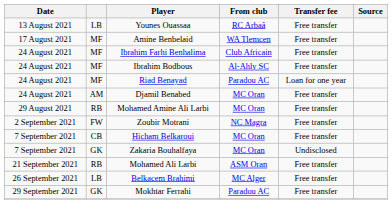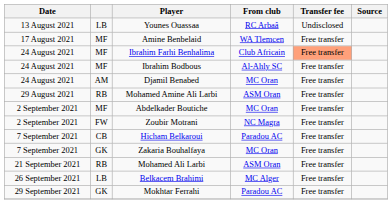 <table class="wikitable sortable" style="width:70%; text-align:center; font-size:85%; text-align:centre;">
 <tr>
 <th>Date</th>
 <th></th>
 <th>Player</th>
 <th>From club</th>
 <th>Transfer fee</th>
 <th>Source</th>
 </tr>
 <tr>
 <td>13 August 2021</td>
 <td>LB</td>
 <td> Younes Ouassaa</td>
 <td><a href='#'>RC Arbaâ</a></td>
-<td>Free transfer</td>
+<td>Undisclosed</td>
 <td></td>
 </tr>
 <tr>
 <td>17 August 2021</td>
 <td>MF</td>
 <td> Amine Benbelaid</td>
 <td><a href='#'>WA Tlemcen</a></td>
 <td>Free transfer</td>
 <td></td>
 </tr>
 <tr>
 <td>24 August 2021</td>
 <td>MF</td>
 <td> <a href='#'>Ibrahim Farhi Benhalima</a></td>
 <td><a href='#'>Club Africain</a></td>
-<td>Free transfer</td>
+<td style="background: lightsalmon;">Free transfer</td>
 <td></td>
 </tr>
 <tr>
 <td>24 August 2021</td>
 <td>MF</td>
 <td> Ibrahim Bodbous</td>
 <td> <a href='#'>Al-Ahly SC</a></td>
 <td>Free transfer</td>
-<td></td>
-</tr>
-<tr>
-<td>24 August 2021</td>
-<td>MF</td>
-<td> <a href='#'>Riad Benayad</a></td>
-<td><a href='#'>Paradou AC</a></td>
-<td>Loan for one year</td>
 <td></td>
 </tr>
 <tr>
 <td>24 August 2021</td>
 <td>AM</td>
 <td> Djamil Benabed</td>
 <td><a href='#'>MC Oran</a></td>
 <td>Free transfer</td>
 <td></td>
 </tr>
 <tr>
 <td>29 August 2021</td>
 <td>RB</td>
 <td> Mohamed Amine Ali Larbi</td>
+<td><a href='#'>ASM Oran</a></td>
+<td>Free transfer</td>
+<td></td>
+</tr>
+<tr>
+<td>2 September 2021</td>
+<td>MF</td>
+<td> Abdelkader Boutiche</td>
 <td><a href='#'>MC Oran</a></td>
 <td>Free transfer</td>
 <td></td>
 </tr>
 <tr>
 <td>2 September 2021</td>
 <td>FW</td>
 <td> Zoubir Motrani</td>
 <td><a href='#'>NC Magra</a></td>
 <td>Free transfer</td>
 <td></td>
 </tr>
 <tr>
 <td>7 September 2021</td>
 <td>CB</td>
 <td> <a href='#'>Hicham Belkaroui</a></td>
-<td><a href='#'>MC Oran</a></td>
+<td><a href='#'>Paradou AC</a></td>
 <td>Free transfer</td>
 <td></td>
 </tr>
 <tr>
 <td>7 September 2021</td>
 <td>GK</td>
 <td> Zakaria Bouhalfaya</td>
 <td><a href='#'>MC Oran</a></td>
-<td>Undisclosed</td>
+<td>Free transfer</td>
 <td></td>
 </tr>
 <tr>
 <td>21 September 2021</td>
 <td>RB</td>
 <td> Mohamed Ali Larbi</td>
 <td><a href='#'>ASM Oran</a></td>
 <td>Free transfer</td>
 <td></td>
 </tr>
 <tr>
 <td>26 September 2021</td>
 <td>LB</td>
 <td> <a href='#'>Belkacem Brahimi</a></td>
 <td><a href='#'>MC Alger</a></td>
 <td>Free transfer</td>
 <td></td>
 </tr>
 <tr>
 <td>29 September 2021</td>
 <td>GK</td>
 <td> Mokhtar Ferrahi</td>
 <td><a href='#'>Paradou AC</a></td>
 <td>Free transfer</td>
 <td></td>
 </tr>
 <tr>
 </tr>
 </table>
